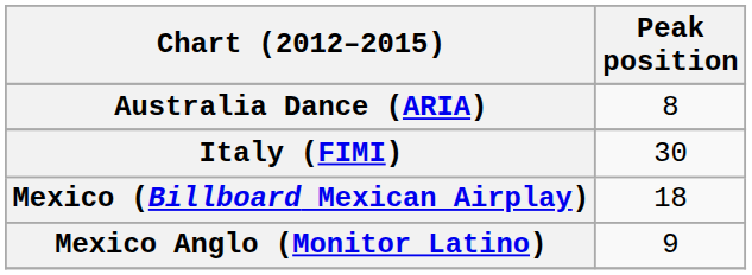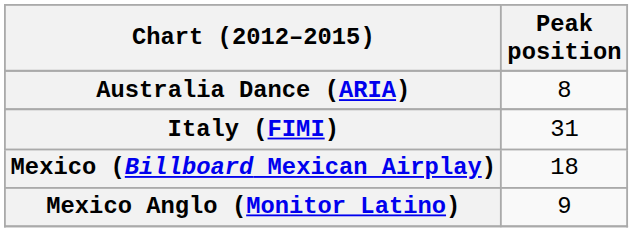 <table class="wikitable sortable plainrowheaders" style="text-align:center">
 <tr>
 <th scope="col">Chart (2012–2015)</th>
 <th scope="col">Peak<br>position</th>
 </tr>
 <tr>
 </tr>
 <tr>
 <th scope="row">Australia Dance (<a href='#'>ARIA</a>)</th>
 <td>8</td>
 </tr>
 <tr>
 </tr>
 <tr>
 </tr>
 <tr>
 </tr>
 <tr>
 </tr>
 <tr>
 </tr>
 <tr>
 </tr>
 <tr>
 </tr>
 <tr>
 </tr>
 <tr>
 </tr>
 <tr>
 </tr>
 <tr>
 </tr>
 <tr>
 </tr>
 <tr>
 </tr>
 <tr>
 </tr>
 <tr>
 <th scope="row">Italy (<a href='#'>FIMI</a>)</th>
-<td>30</td>
+<td>31</td>
 </tr>
 <tr>
 <th scope="row">Mexico (<a href='#'><em>Billboard</em> Mexican Airplay</a>)</th>
 <td>18</td>
 </tr>
 <tr>
 <th scope="row">Mexico Anglo (<a href='#'>Monitor Latino</a>)</th>
 <td>9</td>
 </tr>
 <tr>
 </tr>
 <tr>
 </tr>
 <tr>
 </tr>
 <tr>
 </tr>
 <tr>
 </tr>
 <tr>
 </tr>
 <tr>
 </tr>
 <tr>
 </tr>
 <tr>
 </tr>
 <tr>
 </tr>
 <tr>
 </tr>
 <tr>
 </tr>
 <tr>
 </tr>
 <tr>
 </tr>
 <tr>
 </tr>
 <tr>
 </tr>
 </table>
